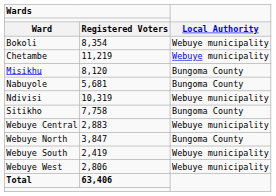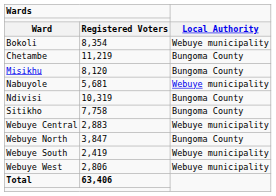 <table class="wikitable">
 <tr>
 <td colspan="2"><strong>Wards</strong></td>
 </tr>
 <tr>
 <td colspan="2"></td>
 </tr>
 <tr>
 <th>Ward</th>
 <th>Registered Voters</th>
 <th><a href='#'>Local Authority</a></th>
 </tr>
 <tr>
 <td>Bokoli</td>
 <td>8,354</td>
 <td>Webuye municipality</td>
 </tr>
 <tr>
 <td>Chetambe</td>
 <td>11,219</td>
-<td><a href='#'>Webuye</a> municipality</td>
+<td>Bungoma County</td>
 </tr>
 <tr>
 <td><a href='#'>Misikhu</a></td>
 <td>8,120</td>
 <td>Bungoma County</td>
 </tr>
 <tr>
 <td>Nabuyole</td>
 <td>5,681</td>
-<td>Bungoma County</td>
+<td><a href='#'>Webuye</a> municipality</td>
 </tr>
 <tr>
 <td>Ndivisi</td>
 <td>10,319</td>
-<td>Webuye municipality</td>
+<td>Bungoma County</td>
 </tr>
 <tr>
 <td>Sitikho</td>
 <td>7,758</td>
 <td>Bungoma County</td>
 </tr>
 <tr>
 <td>Webuye Central</td>
 <td>2,883</td>
 <td>Webuye municipality</td>
 </tr>
 <tr>
 <td>Webuye North</td>
 <td>3,847</td>
 <td>Bungoma County</td>
 </tr>
 <tr>
 <td>Webuye South</td>
 <td>2,419</td>
 <td>Webuye municipality</td>
 </tr>
 <tr>
 <td>Webuye West</td>
 <td>2,806</td>
 <td>Webuye municipality</td>
 </tr>
 <tr>
 <td><strong>Total</strong></td>
 <td><strong>63,406</strong></td>
 </tr>
 <tr>
 <td colspan="2"></td>
 </tr>
 </table>
